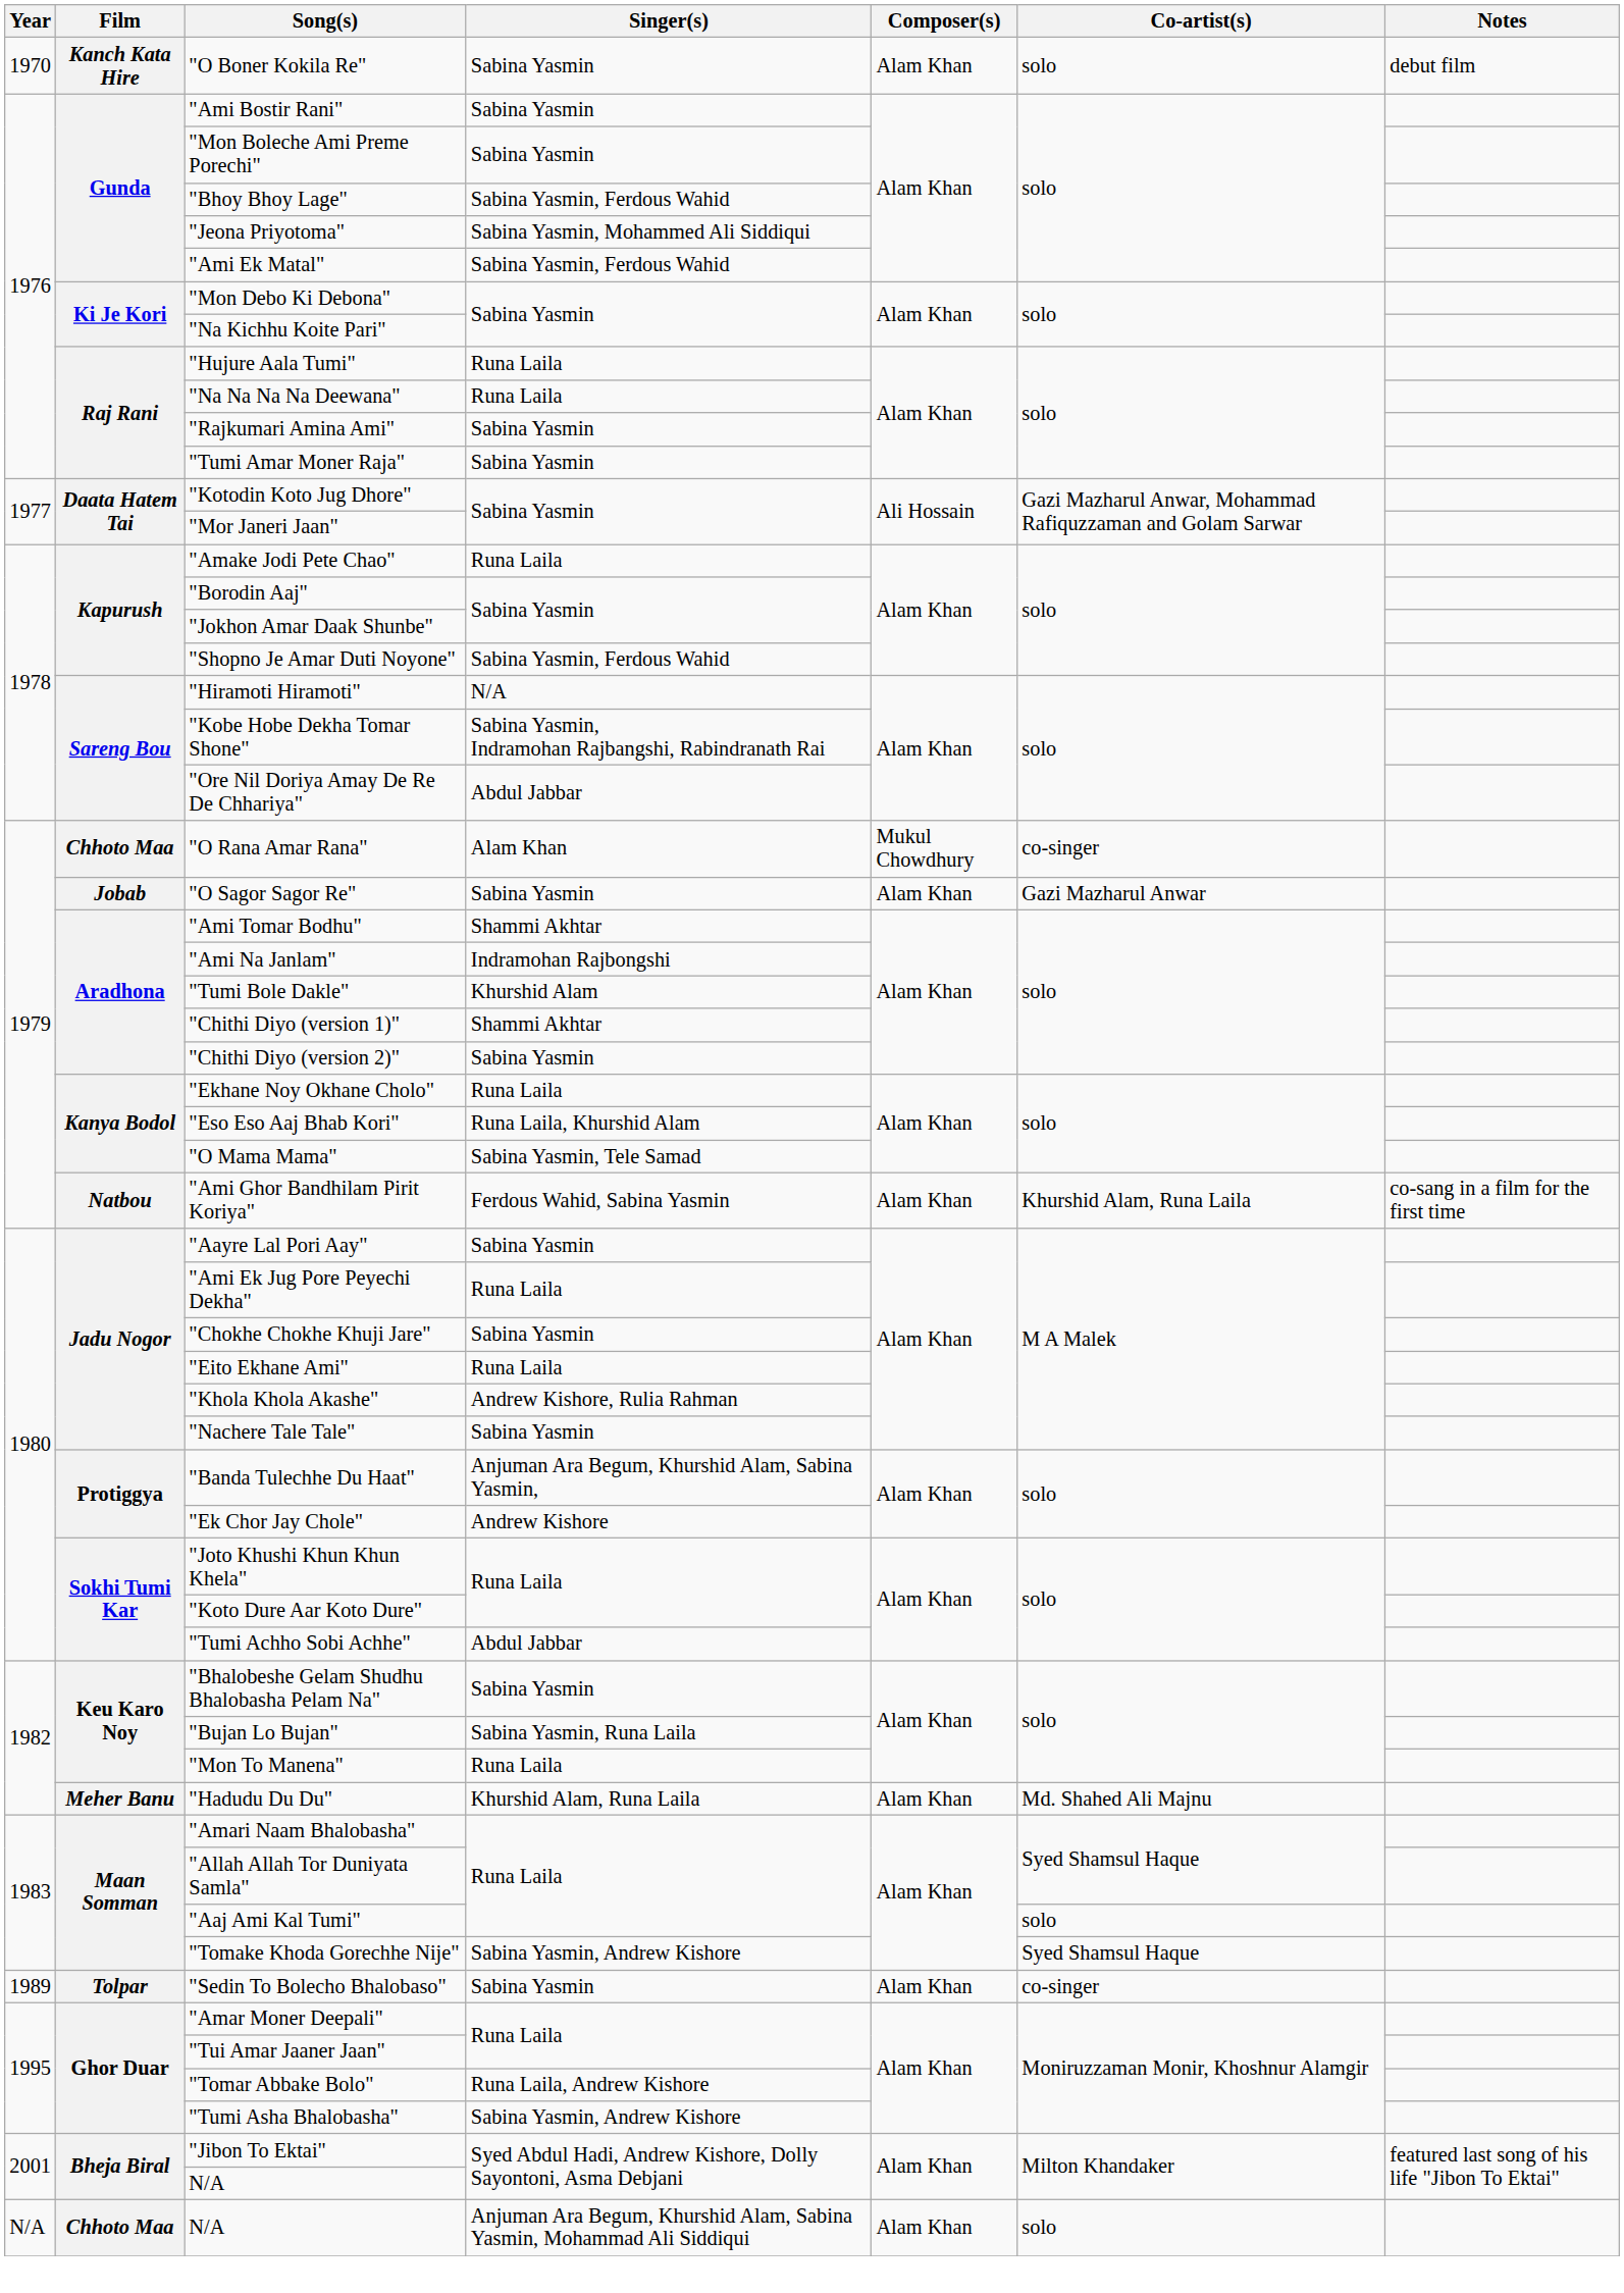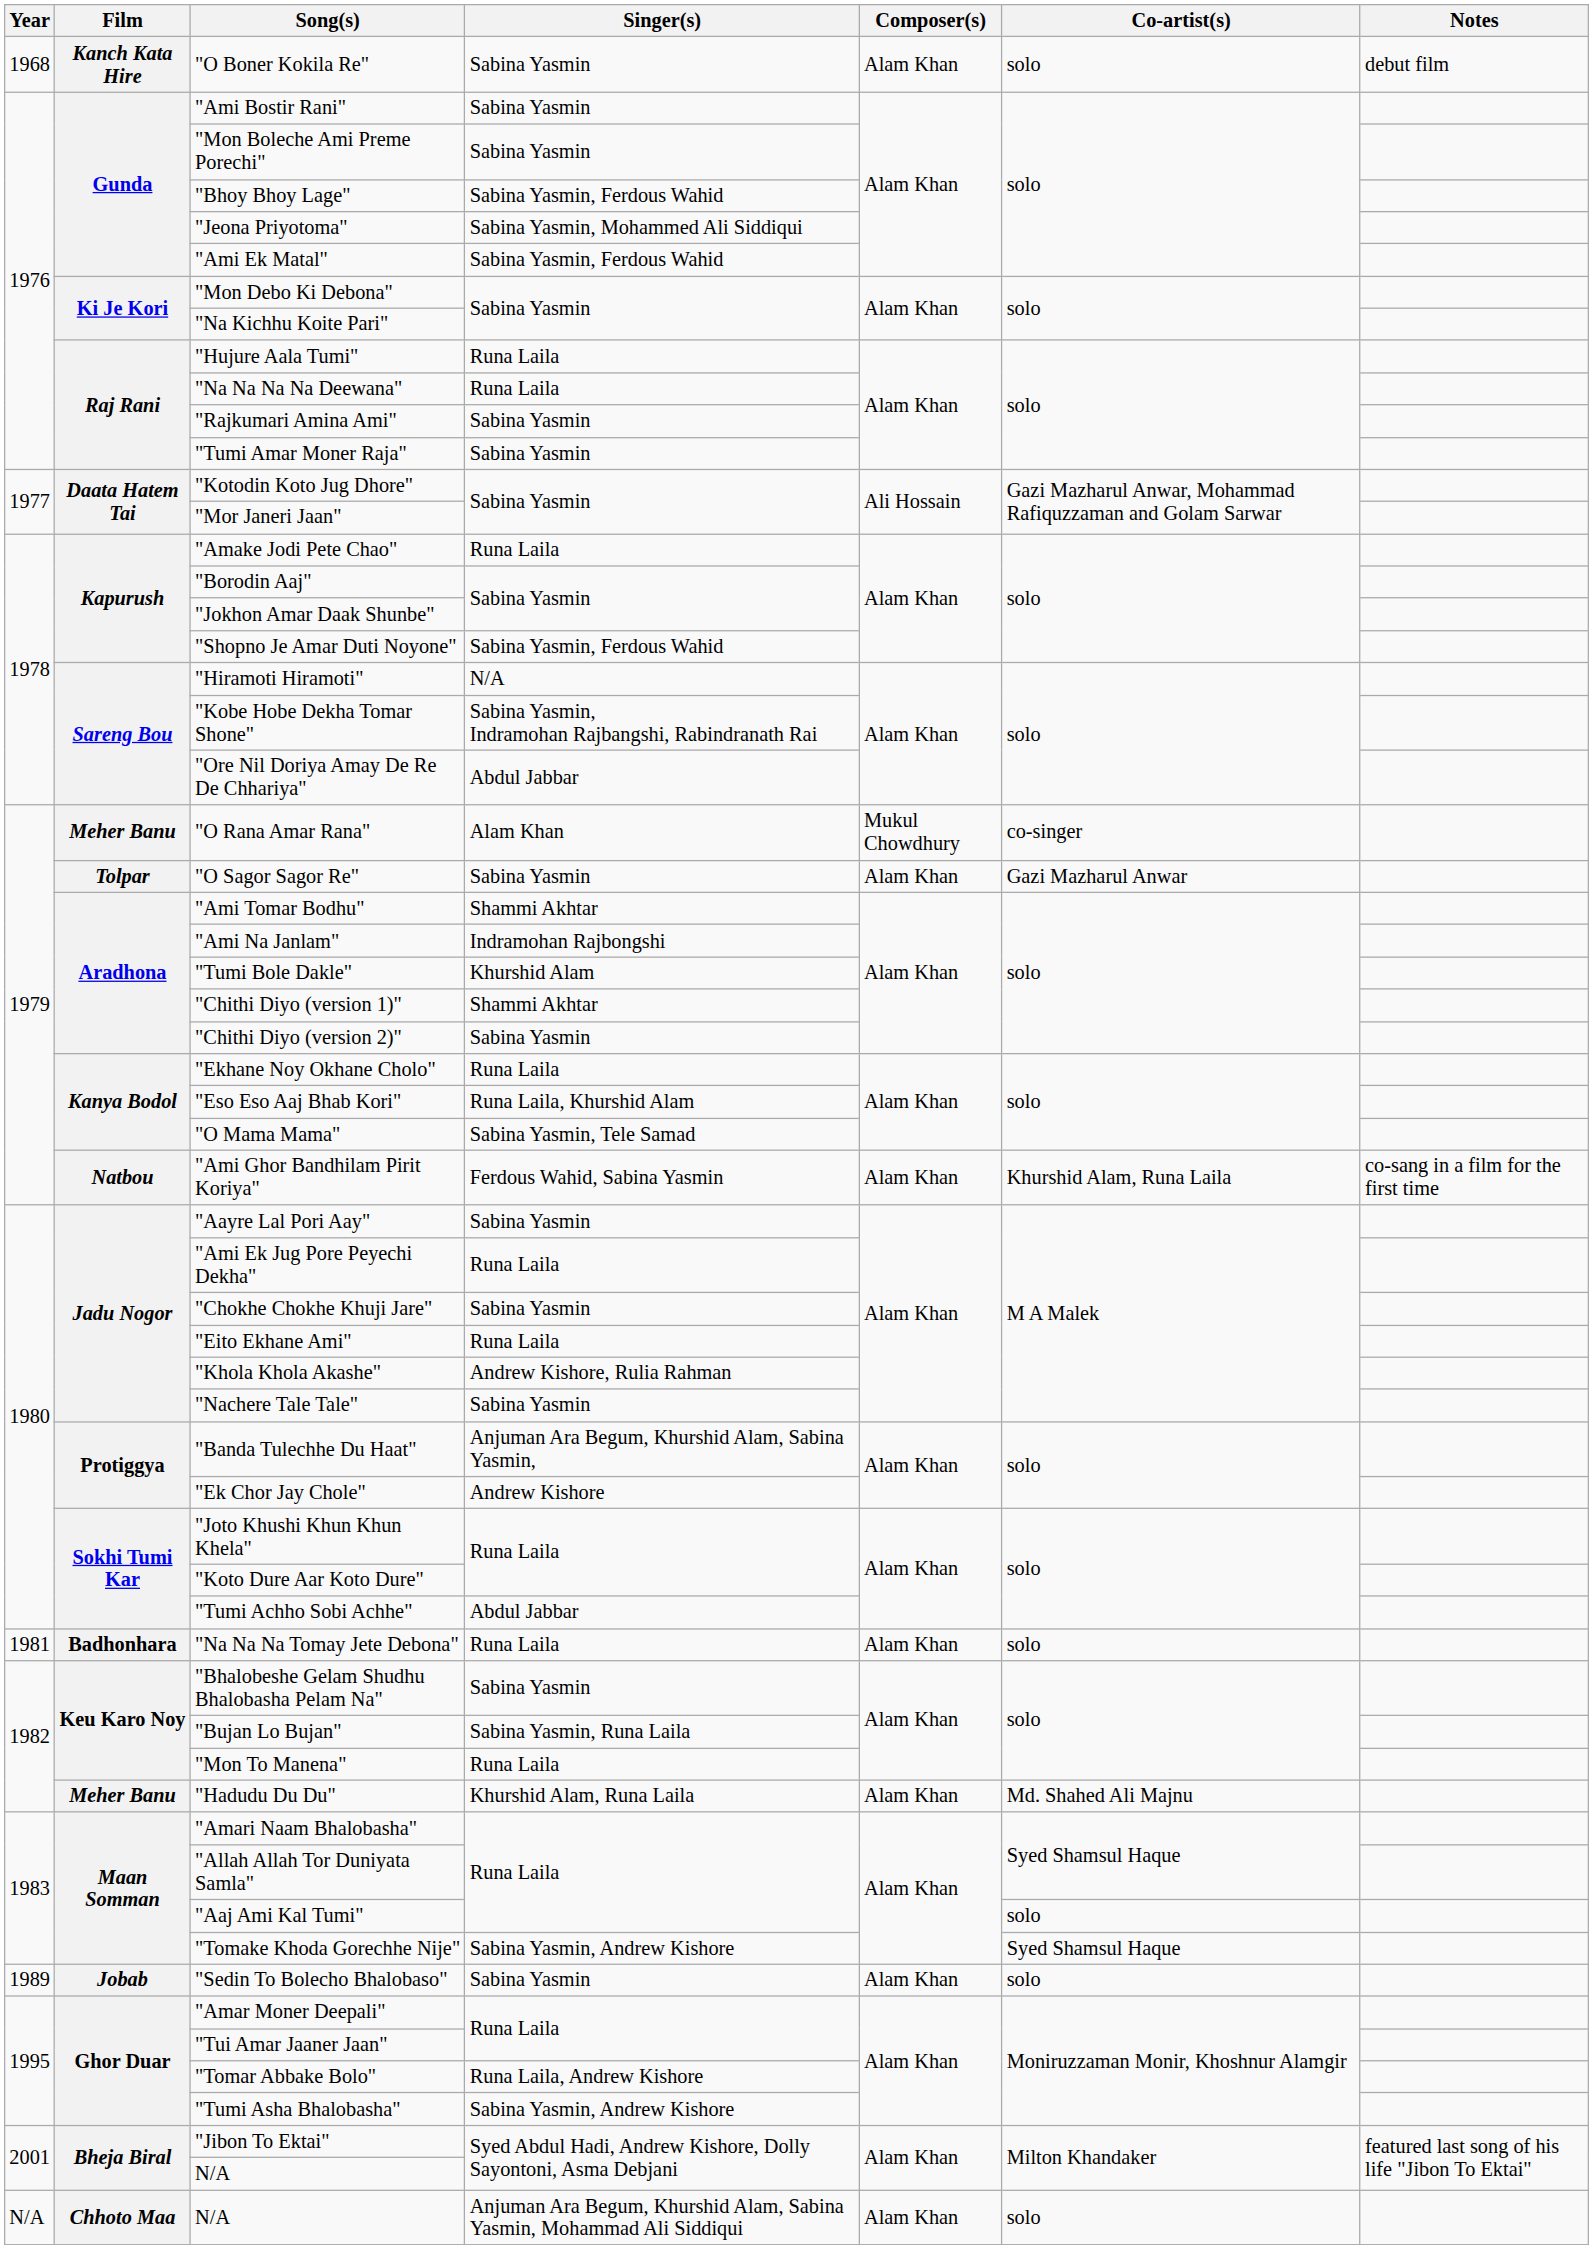 <table class="wikitable sortable">
 <tr>
 <th>Year</th>
 <th>Film</th>
 <th>Song(s)</th>
 <th>Singer(s)</th>
 <th>Composer(s)</th>
 <th>Co-artist(s)</th>
 <th>Notes</th>
 </tr>
 <tr>
-<td rowspan=1>1970</td>
+<td rowspan=1>1968</td>
 <th><em>Kanch Kata Hire</em></th>
 <td>"O Boner Kokila Re"</td>
 <td>Sabina Yasmin</td>
 <td>Alam Khan</td>
 <td>solo</td>
 <td>debut film</td>
 </tr>
 <tr>
 <td rowspan="11">1976</td>
 <th rowspan="5"><a href='#'>Gunda</a></th>
 <td>"Ami Bostir Rani"</td>
 <td>Sabina Yasmin</td>
 <td rowspan="5">Alam Khan</td>
 <td rowspan="5">solo</td>
 <td></td>
 </tr>
 <tr>
 <td>"Mon Boleche Ami Preme Porechi"</td>
 <td>Sabina Yasmin</td>
 <td></td>
 </tr>
 <tr>
 <td>"Bhoy Bhoy Lage"</td>
 <td>Sabina Yasmin, Ferdous Wahid</td>
 <td></td>
 </tr>
 <tr>
 <td>"Jeona Priyotoma"</td>
 <td>Sabina Yasmin, Mohammed Ali Siddiqui</td>
 <td></td>
 </tr>
 <tr>
 <td>"Ami Ek Matal"</td>
 <td>Sabina Yasmin, Ferdous Wahid</td>
 <td></td>
 </tr>
 <tr>
 <th rowspan="2"><a href='#'>Ki Je Kori</a></th>
 <td>"Mon Debo Ki Debona"</td>
 <td rowspan="2">Sabina Yasmin</td>
 <td rowspan="2">Alam Khan</td>
 <td rowspan="2">solo</td>
 <td></td>
 </tr>
 <tr>
 <td>"Na Kichhu Koite Pari"</td>
 <td></td>
 </tr>
 <tr>
 <th rowspan="4"><em>Raj Rani</em></th>
 <td>"Hujure Aala Tumi"</td>
 <td>Runa Laila</td>
 <td rowspan="4">Alam Khan</td>
 <td rowspan="4">solo</td>
 <td></td>
 </tr>
 <tr>
 <td>"Na Na Na Na Deewana"</td>
 <td>Runa Laila</td>
 <td></td>
 </tr>
 <tr>
 <td>"Rajkumari Amina Ami"</td>
 <td>Sabina Yasmin</td>
 <td></td>
 </tr>
 <tr>
 <td>"Tumi Amar Moner Raja"</td>
 <td>Sabina Yasmin</td>
 <td></td>
 </tr>
 <tr>
 <td rowspan="2">1977</td>
 <th rowspan="2"><em>Daata Hatem Tai</em></th>
 <td>"Kotodin Koto Jug Dhore"</td>
 <td rowspan="2">Sabina Yasmin</td>
 <td rowspan="2">Ali Hossain</td>
 <td rowspan="2">Gazi Mazharul Anwar, Mohammad Rafiquzzaman and Golam Sarwar</td>
 <td></td>
 </tr>
 <tr>
 <td>"Mor Janeri Jaan"</td>
 <td></td>
 </tr>
 <tr>
 <td rowspan="7">1978</td>
 <th rowspan="4"><em>Kapurush</em></th>
 <td>"Amake Jodi Pete Chao"</td>
 <td>Runa Laila</td>
 <td rowspan="4">Alam Khan</td>
 <td rowspan="4">solo</td>
 <td></td>
 </tr>
 <tr>
 <td>"Borodin Aaj"</td>
 <td rowspan="2">Sabina Yasmin</td>
 <td></td>
 </tr>
 <tr>
 <td>"Jokhon Amar Daak Shunbe"</td>
 <td></td>
 </tr>
 <tr>
 <td>"Shopno Je Amar Duti Noyone"</td>
 <td>Sabina Yasmin, Ferdous Wahid</td>
 <td></td>
 </tr>
 <tr>
 <th rowspan="3"><em><a href='#'>Sareng Bou</a></em></th>
 <td>"Hiramoti Hiramoti"</td>
 <td>N/A</td>
 <td rowspan="3">Alam Khan</td>
 <td rowspan="3">solo</td>
 <td></td>
 </tr>
 <tr>
 <td>"Kobe Hobe Dekha Tomar Shone"</td>
 <td>Sabina Yasmin,<br>Indramohan Rajbangshi, Rabindranath Rai</td>
 <td></td>
 </tr>
 <tr>
 <td>"Ore Nil Doriya Amay De Re De Chhariya"</td>
 <td>Abdul Jabbar</td>
 <td></td>
 </tr>
 <tr>
 <td rowspan="11">1979</td>
-<th><em>Chhoto Maa</em></th>
+<th><em>Meher Banu</em></th>
 <td>"O Rana Amar Rana"</td>
 <td>Alam Khan</td>
 <td>Mukul Chowdhury</td>
 <td>co-singer</td>
 </tr>
 <tr>
-<th><em>Jobab</em></th>
+<th><em>Tolpar</em></th>
 <td>"O Sagor Sagor Re"</td>
 <td>Sabina Yasmin</td>
 <td>Alam Khan</td>
 <td>Gazi Mazharul Anwar</td>
 <td></td>
 </tr>
 <tr>
 <th rowspan="5"><a href='#'>Aradhona</a></th>
 <td>"Ami Tomar Bodhu"</td>
 <td>Shammi Akhtar</td>
 <td rowspan="5">Alam Khan</td>
 <td rowspan="5">solo</td>
 <td></td>
 </tr>
 <tr>
 <td>"Ami Na Janlam"</td>
 <td>Indramohan Rajbongshi</td>
 <td></td>
 </tr>
 <tr>
 <td>"Tumi Bole Dakle"</td>
 <td>Khurshid Alam</td>
 <td></td>
 </tr>
 <tr>
 <td>"Chithi Diyo (version 1)"</td>
 <td>Shammi Akhtar</td>
 <td></td>
 </tr>
 <tr>
 <td>"Chithi Diyo (version 2)"</td>
 <td>Sabina Yasmin</td>
 <td></td>
 </tr>
 <tr>
 <th rowspan="3"><em>Kanya Bodol</em></th>
 <td>"Ekhane Noy Okhane Cholo"</td>
 <td>Runa Laila</td>
 <td rowspan="3">Alam Khan</td>
 <td rowspan="3">solo</td>
 <td></td>
 </tr>
 <tr>
 <td>"Eso Eso Aaj Bhab Kori"</td>
 <td>Runa Laila, Khurshid Alam</td>
 <td></td>
 </tr>
 <tr>
 <td>"O Mama Mama"</td>
 <td>Sabina Yasmin, Tele Samad</td>
 <td></td>
 </tr>
 <tr>
 <th><em>Natbou</em></th>
 <td>"Ami Ghor Bandhilam Pirit Koriya"</td>
 <td>Ferdous Wahid, Sabina Yasmin</td>
 <td>Alam Khan</td>
 <td>Khurshid Alam, Runa Laila</td>
 <td>co-sang in a film for the first time</td>
 </tr>
 <tr>
 <td rowspan="11">1980</td>
 <th rowspan="6"><em>Jadu Nogor</em></th>
 <td>"Aayre Lal Pori Aay"</td>
 <td>Sabina Yasmin</td>
 <td rowspan="6">Alam Khan</td>
 <td rowspan="6">M A Malek</td>
 <td></td>
 </tr>
 <tr>
 <td>"Ami Ek Jug Pore Peyechi Dekha"</td>
 <td>Runa Laila</td>
 <td></td>
 </tr>
 <tr>
 <td>"Chokhe Chokhe Khuji Jare"</td>
 <td>Sabina Yasmin</td>
 <td></td>
 </tr>
 <tr>
 <td>"Eito Ekhane Ami"</td>
 <td>Runa Laila</td>
 <td></td>
 </tr>
 <tr>
 <td>"Khola Khola Akashe"</td>
 <td>Andrew Kishore, Rulia Rahman</td>
 <td></td>
 </tr>
 <tr>
 <td>"Nachere Tale Tale"</td>
 <td>Sabina Yasmin</td>
 <td></td>
 </tr>
 <tr>
 <th rowspan="2">Protiggya</th>
 <td>"Banda Tulechhe Du Haat"</td>
 <td>Anjuman Ara Begum, Khurshid Alam, Sabina Yasmin,</td>
 <td rowspan="2">Alam Khan</td>
 <td rowspan="2">solo</td>
 <td></td>
 </tr>
 <tr>
 <td>"Ek Chor Jay Chole"</td>
 <td>Andrew Kishore</td>
 <td></td>
 </tr>
 <tr>
 <th rowspan="3"><a href='#'>Sokhi Tumi Kar</a></th>
 <td>"Joto Khushi Khun Khun Khela"</td>
 <td rowspan="2">Runa Laila</td>
 <td rowspan="3">Alam Khan</td>
 <td rowspan="3">solo</td>
 <td></td>
 </tr>
 <tr>
 <td>"Koto Dure Aar Koto Dure"</td>
 <td></td>
 </tr>
 <tr>
 <td>"Tumi Achho Sobi Achhe"</td>
 <td>Abdul Jabbar</td>
 <td></td>
 </tr>
 <tr>
+<td>1981</td>
+<th>Badhonhara</th>
+<td>"Na Na Na Tomay Jete Debona"</td>
+<td>Runa Laila</td>
+<td>Alam Khan</td>
+<td>solo</td>
+<td></td>
+</tr>
+<tr>
 <td rowspan="4">1982</td>
 <th rowspan="3">Keu Karo Noy</th>
 <td>"Bhalobeshe Gelam Shudhu Bhalobasha Pelam Na"</td>
 <td>Sabina Yasmin</td>
 <td rowspan="3">Alam Khan</td>
 <td rowspan="3">solo</td>
 <td></td>
 </tr>
 <tr>
 <td>"Bujan Lo Bujan"</td>
 <td>Sabina Yasmin, Runa Laila</td>
 <td></td>
 </tr>
 <tr>
 <td>"Mon To Manena"</td>
 <td>Runa Laila</td>
 <td></td>
 </tr>
 <tr>
 <th><em>Meher Banu</em></th>
 <td>"Hadudu Du Du"</td>
 <td>Khurshid Alam, Runa Laila</td>
 <td>Alam Khan</td>
 <td>Md. Shahed Ali Majnu</td>
 <td></td>
 </tr>
 <tr>
 <td rowspan="4">1983</td>
 <th rowspan="4"><em>Maan Somman</em></th>
 <td>"Amari Naam Bhalobasha"</td>
 <td rowspan="3">Runa Laila</td>
 <td rowspan="4">Alam Khan</td>
 <td rowspan="2">Syed Shamsul Haque</td>
 <td></td>
 </tr>
 <tr>
 <td>"Allah Allah Tor Duniyata Samla"</td>
 <td></td>
 </tr>
 <tr>
 <td>"Aaj Ami Kal Tumi"</td>
 <td>solo</td>
 <td></td>
 </tr>
 <tr>
 <td>"Tomake Khoda Gorechhe Nije"</td>
 <td>Sabina Yasmin, Andrew Kishore</td>
 <td>Syed Shamsul Haque</td>
 <td></td>
 </tr>
 <tr>
 <td rowspan="1">1989</td>
-<th><em>Tolpar</em></th>
+<th><em>Jobab</em></th>
 <td>"Sedin To Bolecho Bhalobaso"</td>
 <td>Sabina Yasmin</td>
 <td>Alam Khan</td>
-<td>co-singer</td>
+<td>solo</td>
 <td></td>
 </tr>
 <tr>
 <td rowspan="4">1995</td>
 <th rowspan="4">Ghor Duar</th>
 <td>"Amar Moner Deepali"</td>
 <td rowspan="2">Runa Laila</td>
 <td rowspan="4">Alam Khan</td>
 <td rowspan="4">Moniruzzaman Monir, Khoshnur Alamgir</td>
 <td></td>
 </tr>
 <tr>
 <td>"Tui Amar Jaaner Jaan"</td>
 <td></td>
 </tr>
 <tr>
 <td>"Tomar Abbake Bolo"</td>
 <td>Runa Laila, Andrew Kishore</td>
 <td></td>
 </tr>
 <tr>
 <td>"Tumi Asha Bhalobasha"</td>
 <td>Sabina Yasmin, Andrew Kishore</td>
 <td></td>
 </tr>
 <tr>
 <td rowspan="2">2001</td>
 <th rowspan="2"><em>Bheja Biral</em></th>
 <td>"Jibon To Ektai"</td>
 <td rowspan="2">Syed Abdul Hadi, Andrew Kishore, Dolly Sayontoni, Asma Debjani</td>
 <td rowspan="2">Alam Khan</td>
 <td rowspan="2">Milton Khandaker</td>
 <td rowspan="2">featured last song of his life "Jibon To Ektai"</td>
 </tr>
 <tr>
 <td>N/A</td>
 </tr>
 <tr>
 <td>N/A</td>
 <th><em>Chhoto Maa</em></th>
 <td>N/A</td>
 <td>Anjuman Ara Begum, Khurshid Alam, Sabina Yasmin, Mohammad Ali Siddiqui</td>
 <td>Alam Khan</td>
 <td>solo</td>
 <td></td>
 </tr>
 <tr>
 </tr>
 </table>
